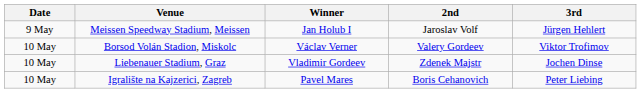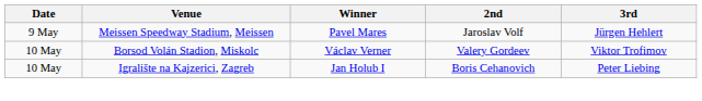 <table class="wikitable" style="text-align:center">
 <tr>
 <th width=100>Date</th>
 <th width=280>Venue</th>
 <th width=180>Winner</th>
 <th width=180>2nd</th>
 <th width=180>3rd</th>
 </tr>
 <tr>
 <td align=center>9 May</td>
 <td> <a href='#'>Meissen Speedway Stadium</a>, <a href='#'>Meissen</a></td>
-<td> <a href='#'>Jan Holub I</a></td>
+<td> <a href='#'>Pavel Mares</a></td>
 <td> Jaroslav Volf</td>
 <td> <a href='#'>Jürgen Hehlert</a></td>
 </tr>
 <tr>
 <td align=center>10 May</td>
 <td> <a href='#'>Borsod Volán Stadion</a>, <a href='#'>Miskolc</a></td>
 <td> <a href='#'>Václav Verner</a></td>
 <td> <a href='#'>Valery Gordeev</a></td>
 <td> <a href='#'>Viktor Trofimov</a></td>
 </tr>
 <tr>
 <td align=center>10 May</td>
-<td> <a href='#'>Liebenauer Stadium</a>, <a href='#'>Graz</a></td>
-<td> <a href='#'>Vladimir Gordeev</a></td>
-<td> <a href='#'>Zdenek Majstr</a></td>
-<td> <a href='#'>Jochen Dinse</a></td>
-</tr>
-<tr>
-<td align=center>10 May</td>
 <td> <a href='#'>Igralište na Kajzerici</a>, <a href='#'>Zagreb</a></td>
-<td> <a href='#'>Pavel Mares</a></td>
+<td> <a href='#'>Jan Holub I</a></td>
 <td> <a href='#'>Boris Cehanovich</a></td>
 <td> <a href='#'>Peter Liebing</a></td>
 </tr>
 </table>
